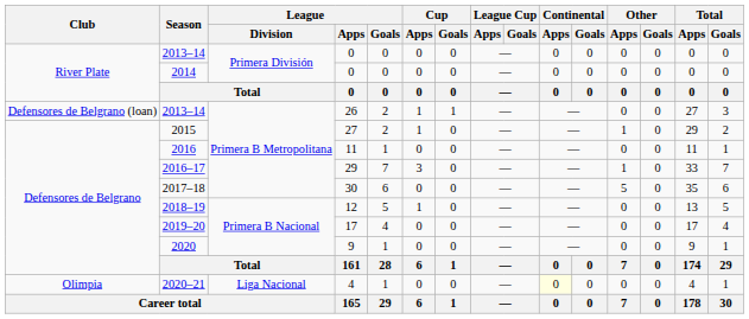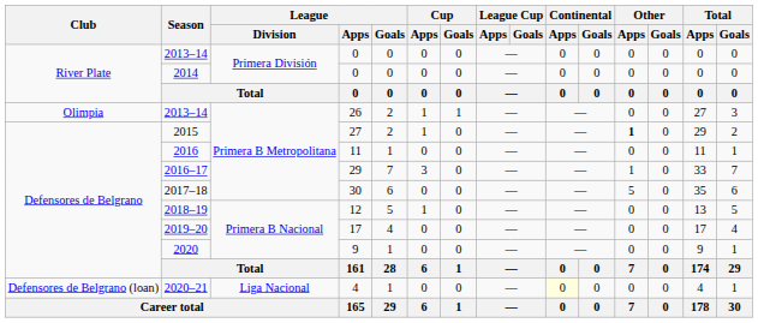 <table class="wikitable" style="text-align:center">
 <tr>
 <th rowspan="2">Club</th>
 <th rowspan="2">Season</th>
 <th colspan="3">League</th>
 <th colspan="2">Cup</th>
 <th colspan="2">League Cup</th>
 <th colspan="2">Continental</th>
 <th colspan="2">Other</th>
 <th colspan="2">Total</th>
 </tr>
 <tr>
 <th>Division</th>
 <th>Apps</th>
 <th>Goals</th>
 <th>Apps</th>
 <th>Goals</th>
 <th>Apps</th>
 <th>Goals</th>
 <th>Apps</th>
 <th>Goals</th>
 <th>Apps</th>
 <th>Goals</th>
 <th>Apps</th>
 <th>Goals</th>
 </tr>
 <tr>
 <td rowspan="3"><a href='#'>River Plate</a></td>
 <td><a href='#'>2013–14</a></td>
 <td rowspan="2"><a href='#'>Primera División</a></td>
 <td>0</td>
 <td>0</td>
 <td>0</td>
 <td>0</td>
 <td colspan="2">—</td>
 <td>0</td>
 <td>0</td>
 <td>0</td>
 <td>0</td>
 <td>0</td>
 <td>0</td>
 </tr>
 <tr>
 <td><a href='#'>2014</a></td>
 <td>0</td>
 <td>0</td>
 <td>0</td>
 <td>0</td>
 <td colspan="2">—</td>
 <td>0</td>
 <td>0</td>
 <td>0</td>
 <td>0</td>
 <td>0</td>
 <td>0</td>
 </tr>
 <tr>
 <th colspan="2">Total</th>
 <th>0</th>
 <th>0</th>
 <th>0</th>
 <th>0</th>
 <th colspan="2">—</th>
 <th>0</th>
 <th>0</th>
 <th>0</th>
 <th>0</th>
 <th>0</th>
 <th>0</th>
 </tr>
 <tr>
-<td rowspan="1"><a href='#'>Defensores de Belgrano</a> (loan)</td>
+<td rowspan="1"><a href='#'>Olimpia</a></td>
 <td><a href='#'>2013–14</a></td>
 <td rowspan="5"><a href='#'>Primera B Metropolitana</a></td>
 <td>26</td>
 <td>2</td>
 <td>1</td>
 <td>1</td>
 <td colspan="2">—</td>
 <td colspan="2">—</td>
 <td>0</td>
 <td>0</td>
 <td>27</td>
 <td>3</td>
 </tr>
 <tr>
 <td rowspan="8"><a href='#'>Defensores de Belgrano</a></td>
 <td>2015</td>
 <td>27</td>
 <td>2</td>
 <td>1</td>
 <td>0</td>
 <td colspan="2">—</td>
 <td colspan="2">—</td>
-<td>1</td>
+<td><strong>1</strong></td>
 <td>0</td>
 <td>29</td>
 <td>2</td>
 </tr>
 <tr>
 <td><a href='#'>2016</a></td>
 <td>11</td>
 <td>1</td>
 <td>0</td>
 <td>0</td>
 <td colspan="2">—</td>
 <td colspan="2">—</td>
 <td>0</td>
 <td>0</td>
 <td>11</td>
 <td>1</td>
 </tr>
 <tr>
 <td><a href='#'>2016–17</a></td>
 <td>29</td>
 <td>7</td>
 <td>3</td>
 <td>0</td>
 <td colspan="2">—</td>
 <td colspan="2">—</td>
 <td>1</td>
 <td>0</td>
 <td>33</td>
 <td>7</td>
 </tr>
 <tr>
 <td>2017–18</td>
 <td>30</td>
 <td>6</td>
 <td>0</td>
 <td>0</td>
 <td colspan="2">—</td>
 <td colspan="2">—</td>
 <td>5</td>
 <td>0</td>
 <td>35</td>
 <td>6</td>
 </tr>
 <tr>
 <td><a href='#'>2018–19</a></td>
 <td rowspan="3"><a href='#'>Primera B Nacional</a></td>
 <td>12</td>
 <td>5</td>
 <td>1</td>
 <td>0</td>
 <td colspan="2">—</td>
 <td colspan="2">—</td>
 <td>0</td>
 <td>0</td>
 <td>13</td>
 <td>5</td>
 </tr>
 <tr>
 <td><a href='#'>2019–20</a></td>
 <td>17</td>
 <td>4</td>
 <td>0</td>
 <td>0</td>
 <td colspan="2">—</td>
 <td colspan="2">—</td>
 <td>0</td>
 <td>0</td>
 <td>17</td>
 <td>4</td>
 </tr>
 <tr>
 <td><a href='#'>2020</a></td>
 <td>9</td>
 <td>1</td>
 <td>0</td>
 <td>0</td>
 <td colspan="2">—</td>
 <td colspan="2">—</td>
 <td>0</td>
 <td>0</td>
 <td>9</td>
 <td>1</td>
 </tr>
 <tr>
 <th colspan="2">Total</th>
 <th>161</th>
 <th>28</th>
 <th>6</th>
 <th>1</th>
 <th colspan="2">—</th>
 <th>0</th>
 <th>0</th>
 <th>7</th>
 <th>0</th>
 <th>174</th>
 <th>29</th>
 </tr>
 <tr>
-<td rowspan="1"><a href='#'>Olimpia</a></td>
+<td rowspan="1"><a href='#'>Defensores de Belgrano</a> (loan)</td>
 <td><a href='#'>2020–21</a></td>
 <td rowspan="1"><a href='#'>Liga Nacional</a></td>
 <td>4</td>
 <td>1</td>
 <td>0</td>
 <td>0</td>
 <td colspan="2">—</td>
 <td style="background: lightyellow;">0</td>
 <td>0</td>
 <td>0</td>
 <td>0</td>
 <td>4</td>
 <td>1</td>
 </tr>
 <tr>
 <th colspan="3">Career total</th>
 <th>165</th>
 <th>29</th>
 <th>6</th>
 <th>1</th>
 <th colspan="2">—</th>
 <th>0</th>
 <th>0</th>
 <th>7</th>
 <th>0</th>
 <th>178</th>
 <th>30</th>
 </tr>
 </table>
